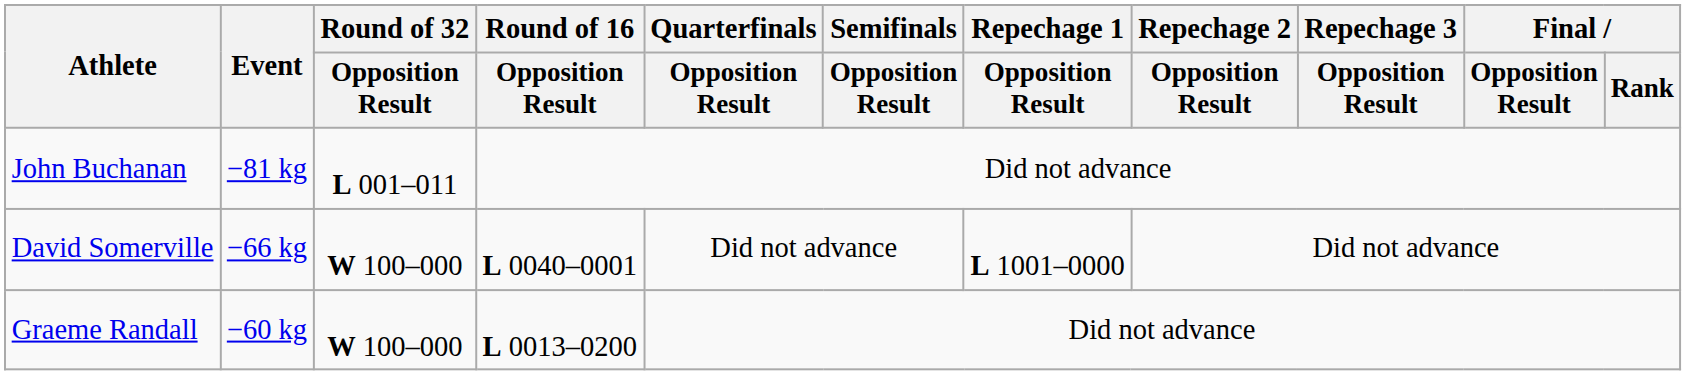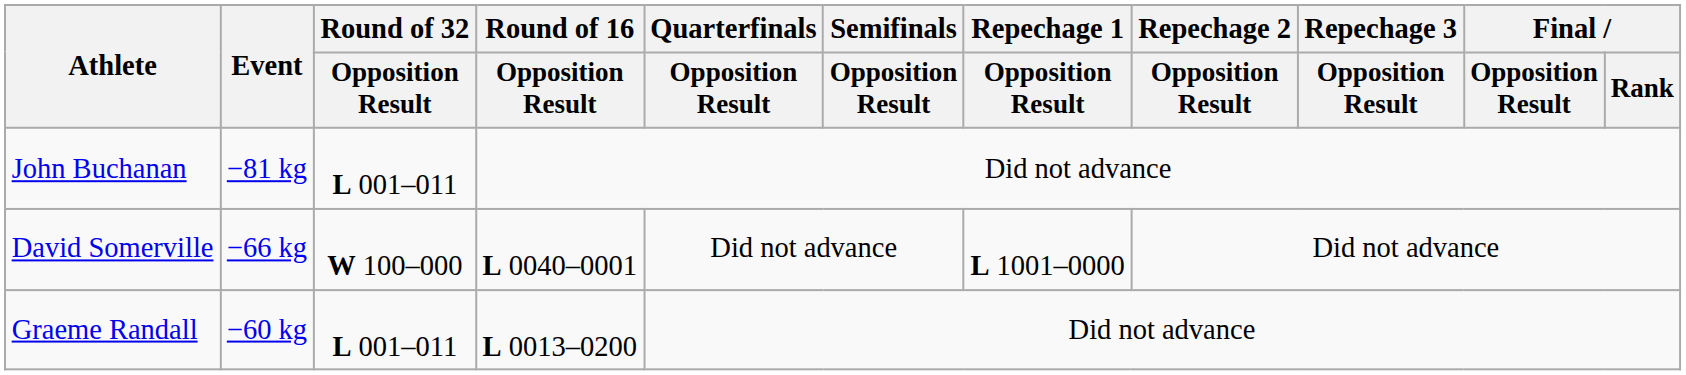 <table class="wikitable" style="font-size:90%">
 <tr>
 <th rowspan="2">Athlete</th>
 <th rowspan="2">Event</th>
 <th>Round of 32</th>
 <th>Round of 16</th>
 <th>Quarterfinals</th>
 <th>Semifinals</th>
 <th>Repechage 1</th>
 <th>Repechage 2</th>
 <th>Repechage 3</th>
 <th colspan=2>Final / </th>
 </tr>
 <tr style="font-size:95%">
 <th>Opposition<br>Result</th>
 <th>Opposition<br>Result</th>
 <th>Opposition<br>Result</th>
 <th>Opposition<br>Result</th>
 <th>Opposition<br>Result</th>
 <th>Opposition<br>Result</th>
 <th>Opposition<br>Result</th>
 <th>Opposition<br>Result</th>
 <th>Rank</th>
 </tr>
 <tr align=center>
 <td align=left><a href='#'>John Buchanan</a></td>
 <td align=left><a href='#'>−81 kg</a></td>
 <td><br> <strong>L</strong> 001–011</td>
 <td colspan=8>Did not advance</td>
 </tr>
 <tr align=center>
 <td align=left><a href='#'>David Somerville</a></td>
 <td align=left><a href='#'>−66 kg</a></td>
 <td><br> <strong>W</strong> 100–000</td>
 <td><br> <strong>L</strong> 0040–0001</td>
 <td colspan=2>Did not advance</td>
 <td><br> <strong>L</strong> 1001–0000</td>
 <td colspan=4>Did not advance</td>
 </tr>
 <tr align=center>
 <td align=left><a href='#'>Graeme Randall</a></td>
 <td align=left><a href='#'>−60 kg</a></td>
-<td><br> <strong>W</strong> 100–000</td>
+<td><br> <strong>L</strong> 001–011</td>
 <td><br> <strong>L</strong> 0013–0200</td>
 <td colspan=7>Did not advance</td>
 </tr>
 </table>
